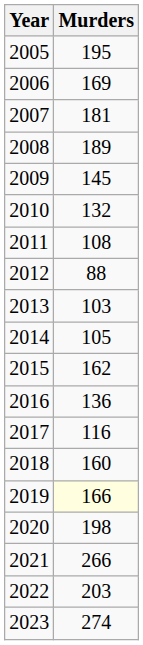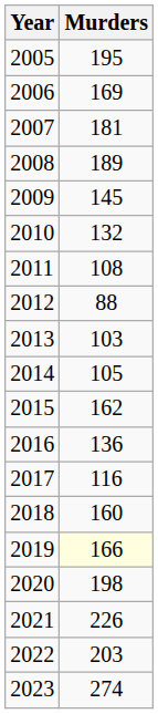 <table class="wikitable">
 <tr>
 <th>Year</th>
 <th>Murders</th>
 </tr>
 <tr>
 <td>2005</td>
 <td align=center>195</td>
 </tr>
 <tr>
 <td>2006</td>
 <td align=center>169</td>
 </tr>
 <tr>
 <td>2007</td>
 <td align=center>181</td>
 </tr>
 <tr>
 <td>2008</td>
 <td align=center>189</td>
 </tr>
 <tr>
 <td>2009</td>
 <td align=center>145</td>
 </tr>
 <tr>
 <td>2010</td>
 <td align=center>132</td>
 </tr>
 <tr>
 <td>2011</td>
 <td align=center>108</td>
 </tr>
 <tr>
 <td>2012</td>
 <td align=center>88</td>
 </tr>
 <tr>
 <td>2013</td>
 <td align=center>103</td>
 </tr>
 <tr>
 <td>2014</td>
 <td align=center>105</td>
 </tr>
 <tr>
 <td>2015</td>
 <td align=center>162</td>
 </tr>
 <tr>
 <td>2016</td>
 <td align=center>136</td>
 </tr>
 <tr>
 <td>2017</td>
 <td align=center>116</td>
 </tr>
 <tr>
 <td>2018</td>
 <td align=center>160</td>
 </tr>
 <tr>
 <td>2019</td>
 <td align=center style="background: lightyellow;">166</td>
 </tr>
 <tr>
 <td>2020</td>
 <td align=center>198</td>
 </tr>
 <tr>
 <td>2021</td>
-<td align=center>266</td>
+<td align=center>226</td>
 </tr>
 <tr>
 <td>2022</td>
 <td align=center>203</td>
 </tr>
 <tr>
 <td>2023</td>
 <td align=center>274</td>
 </tr>
 </table>
